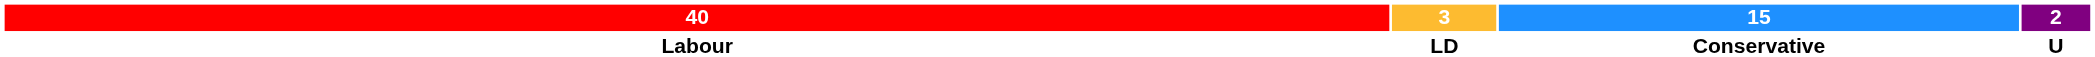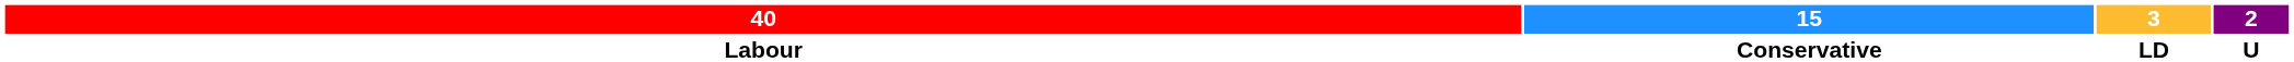 <table style="width:100%; text-align:center;">
 <tr style="color:white;">
 <td style="background:red; width:66.6%;"><strong>40</strong></td>
+<td style="background:dodgerblue; width:25%;"><strong>15</strong></td>
 <td style="background:#FDBB30; width:5%;"><strong>3</strong></td>
-<td style="background:dodgerblue; width:25%;"><strong>15</strong></td>
 <td style="background:purple; width:3.3%;"><strong>2</strong></td>
 </tr>
 <tr>
 <td><span><strong>Labour</strong></span></td>
+<td><span><strong>Conservative</strong></span></td>
 <td><span><strong>LD</strong></span></td>
-<td><span><strong>Conservative</strong></span></td>
 <td><span><strong>U</strong></span></td>
 </tr>
 </table>
